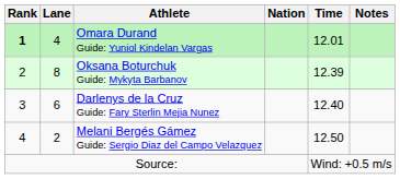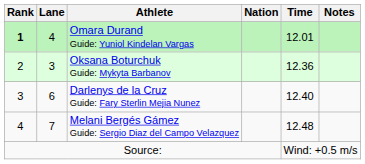 <table class="wikitable sortable" style="text-align:center">
 <tr>
 <th scope="col">Rank</th>
 <th scope="col">Lane</th>
 <th scope="col">Athlete</th>
 <th scope="col">Nation</th>
 <th scope="col">Time</th>
 <th scope="col">Notes</th>
 </tr>
 <tr bgcolor=bbf3bb>
 <td><strong>1</strong></td>
 <td>4</td>
 <td align=left><a href='#'>Omara Durand</a><br><small>Guide: <a href='#'>Yuniol Kindelan Vargas</a></small></td>
 <td align=left></td>
 <td>12.01</td>
 <td></td>
 </tr>
 <tr bgcolor=ddffdd>
 <td>2</td>
-<td>8</td>
+<td>3</td>
 <td align=left><a href='#'>Oksana Boturchuk</a><br><small>Guide: <a href='#'>Mykyta Barbanov</a></small></td>
 <td align=left></td>
-<td>12.39</td>
+<td>12.36</td>
 <td></td>
 </tr>
 <tr>
 <td>3</td>
 <td>6</td>
 <td align=left><a href='#'>Darlenys de la Cruz</a><br><small>Guide: <a href='#'>Fary Sterlin Mejia Nunez</a></small></td>
 <td align=left></td>
 <td>12.40</td>
 <td></td>
 </tr>
 <tr>
 <td>4</td>
-<td>2</td>
+<td>7</td>
 <td align=left><a href='#'>Melani Bergés Gámez</a><br><small>Guide: <a href='#'>Sergio Diaz del Campo Velazquez</a></small></td>
 <td align=left></td>
-<td>12.50</td>
+<td>12.48</td>
 <td></td>
 </tr>
 <tr class="sortbottom">
 <td colspan="4">Source:</td>
 <td colspan="2">Wind: +0.5 m/s</td>
 </tr>
 </table>
